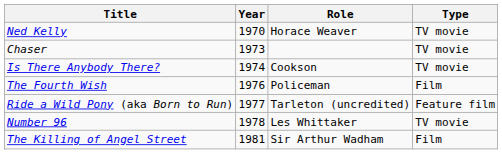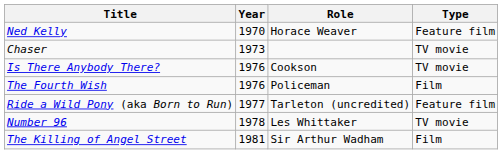 <table class="wikitable">
 <tr>
 <th>Title</th>
 <th>Year</th>
 <th>Role</th>
 <th>Type</th>
 </tr>
 <tr>
 <td><em><a href='#'>Ned Kelly</a></em></td>
 <td>1970</td>
 <td>Horace Weaver</td>
-<td>TV movie</td>
+<td>Feature film</td>
 </tr>
 <tr>
 <td><em>Chaser</em></td>
 <td>1973</td>
 <td></td>
 <td>TV movie</td>
 </tr>
 <tr>
 <td><em><a href='#'>Is There Anybody There?</a></em></td>
-<td>1974</td>
+<td>1976</td>
 <td>Cookson</td>
 <td>TV movie</td>
 </tr>
 <tr>
 <td><em><a href='#'>The Fourth Wish</a></em></td>
 <td>1976</td>
 <td>Policeman</td>
 <td>Film</td>
 </tr>
 <tr>
 <td><em><a href='#'>Ride a Wild Pony</a></em> (aka <em>Born to Run</em>)</td>
 <td>1977</td>
 <td>Tarleton (uncredited)</td>
 <td>Feature film</td>
 </tr>
 <tr>
 <td><em><a href='#'>Number 96</a></em></td>
 <td>1978</td>
 <td>Les Whittaker</td>
 <td>TV movie</td>
 </tr>
 <tr>
 <td><em><a href='#'>The Killing of Angel Street</a></em></td>
 <td>1981</td>
 <td>Sir Arthur Wadham</td>
 <td>Film</td>
 </tr>
 </table>
